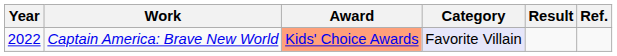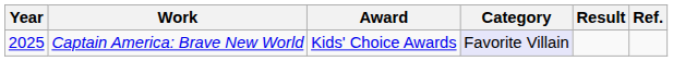 <table class="wikitable">
 <tr>
 <th>Year</th>
 <th>Work</th>
 <th>Award</th>
 <th>Category</th>
 <th>Result</th>
 <th>Ref.</th>
 </tr>
 <tr>
-<td><a href='#'>2022</a></td>
+<td><a href='#'>2025</a></td>
 <td><em><a href='#'>Captain America: Brave New World</a></em></td>
-<td style="background: lightsalmon;"><a href='#'>Kids' Choice Awards</a></td>
+<td><a href='#'>Kids' Choice Awards</a></td>
 <td style="background: lavender;">Favorite Villain</td>
 <td></td>
 <td style="text-align:center;"></td>
 </tr>
 </table>
